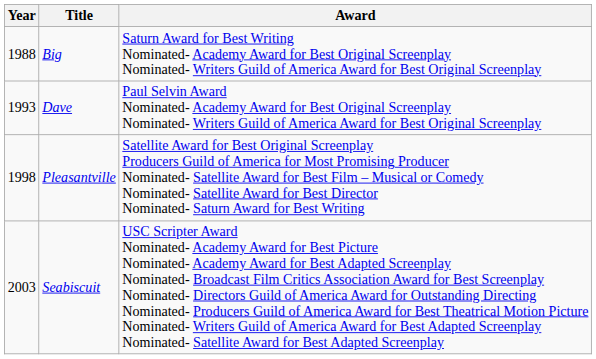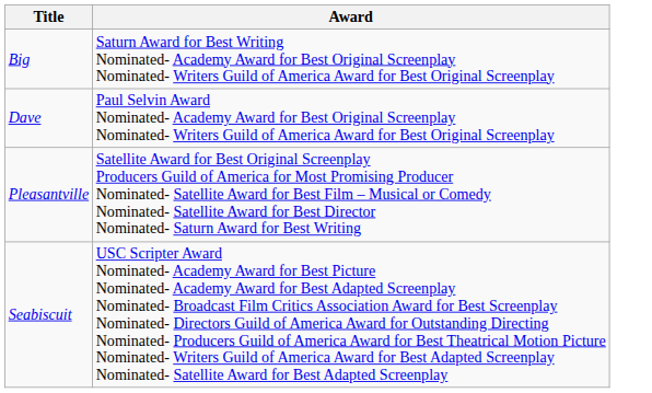 <table class="wikitable">
 <tr>
-<th>Year</th>
 <th>Title</th>
 <th>Award</th>
 </tr>
 <tr>
-<td>1988</td>
 <td><em><a href='#'>Big</a></em></td>
 <td><a href='#'>Saturn Award for Best Writing</a><br>Nominated- <a href='#'>Academy Award for Best Original Screenplay</a><br>Nominated- <a href='#'>Writers Guild of America Award for Best Original Screenplay</a></td>
 </tr>
 <tr>
-<td>1993</td>
 <td><em><a href='#'>Dave</a></em></td>
 <td><a href='#'>Paul Selvin Award</a><br>Nominated- <a href='#'>Academy Award for Best Original Screenplay</a><br>Nominated- <a href='#'>Writers Guild of America Award for Best Original Screenplay</a></td>
 </tr>
 <tr>
-<td>1998</td>
 <td><em><a href='#'>Pleasantville</a></em></td>
 <td><a href='#'>Satellite Award for Best Original Screenplay</a><br><a href='#'>Producers Guild of America for Most Promising Producer</a><br>Nominated- <a href='#'>Satellite Award for Best Film – Musical or Comedy</a><br>Nominated- <a href='#'>Satellite Award for Best Director</a><br>Nominated- <a href='#'>Saturn Award for Best Writing</a></td>
 </tr>
 <tr>
-<td>2003</td>
 <td><em><a href='#'>Seabiscuit</a></em></td>
 <td><a href='#'>USC Scripter Award</a><br>Nominated- <a href='#'>Academy Award for Best Picture</a><br>Nominated- <a href='#'>Academy Award for Best Adapted Screenplay</a><br>Nominated- <a href='#'>Broadcast Film Critics Association Award for Best Screenplay</a><br>Nominated- <a href='#'>Directors Guild of America Award for Outstanding Directing</a><br>Nominated- <a href='#'>Producers Guild of America Award for Best Theatrical Motion Picture</a><br>Nominated- <a href='#'>Writers Guild of America Award for Best Adapted Screenplay</a><br>Nominated- <a href='#'>Satellite Award for Best Adapted Screenplay</a></td>
 </tr>
 </table>
